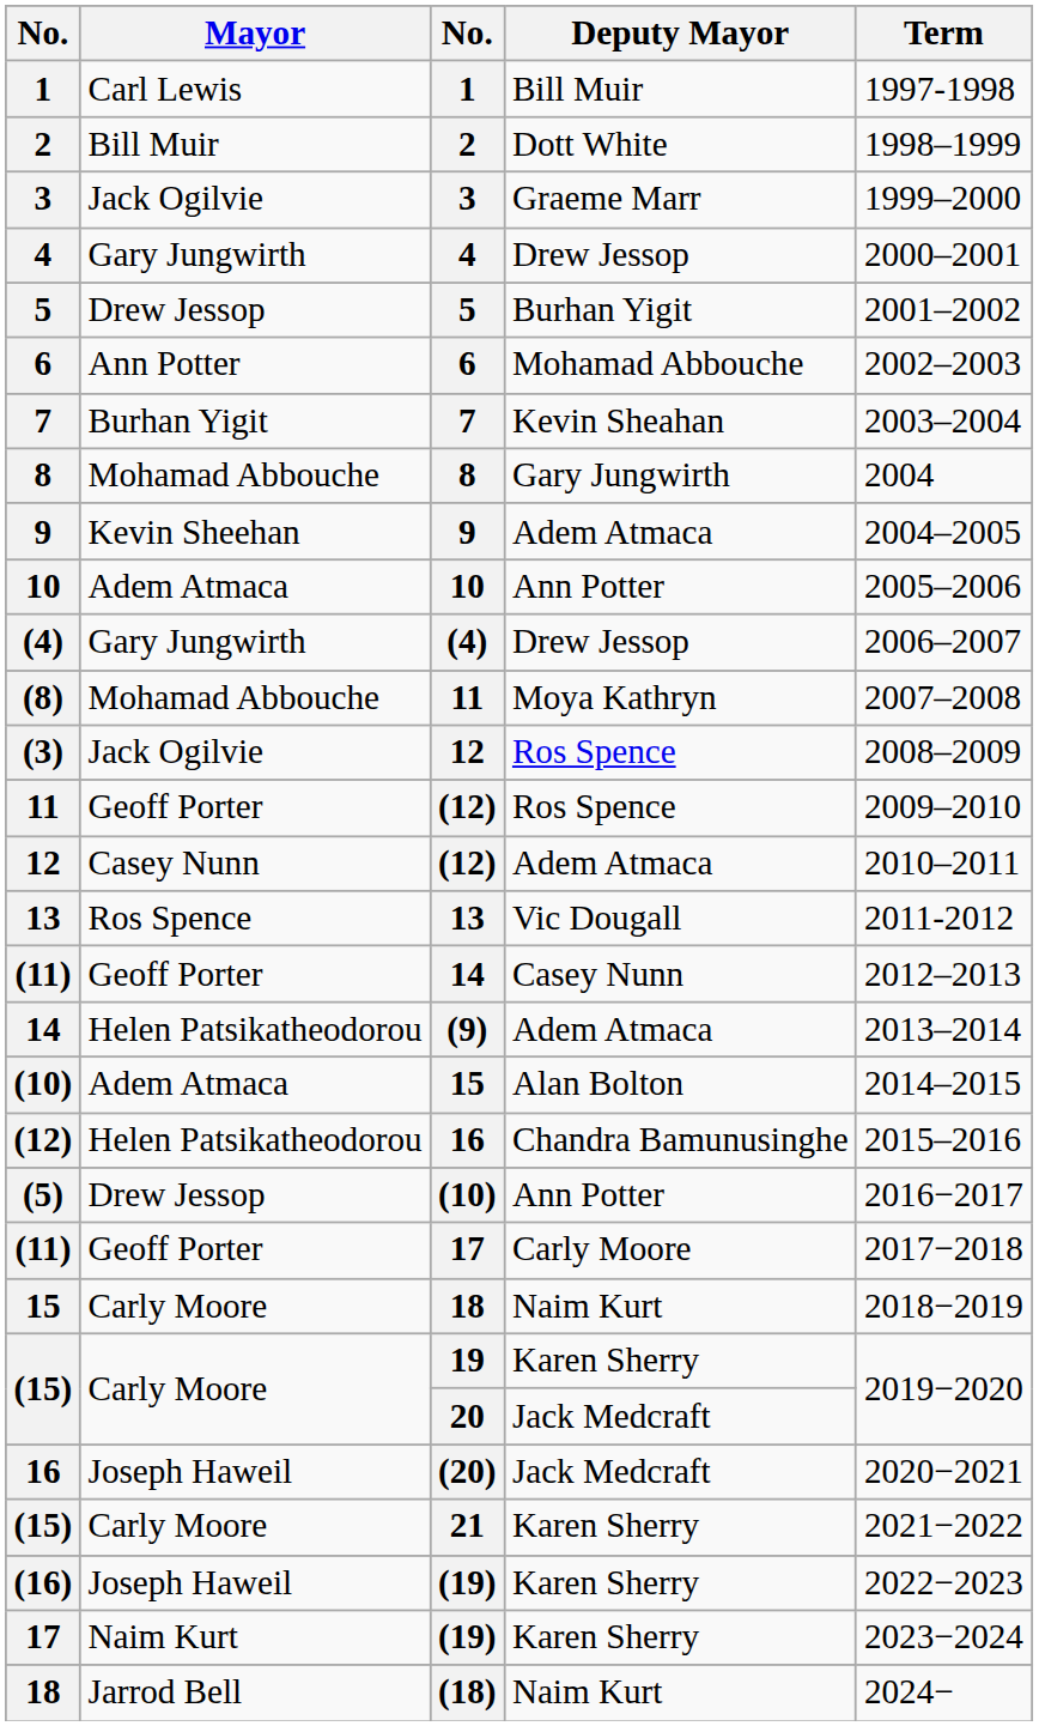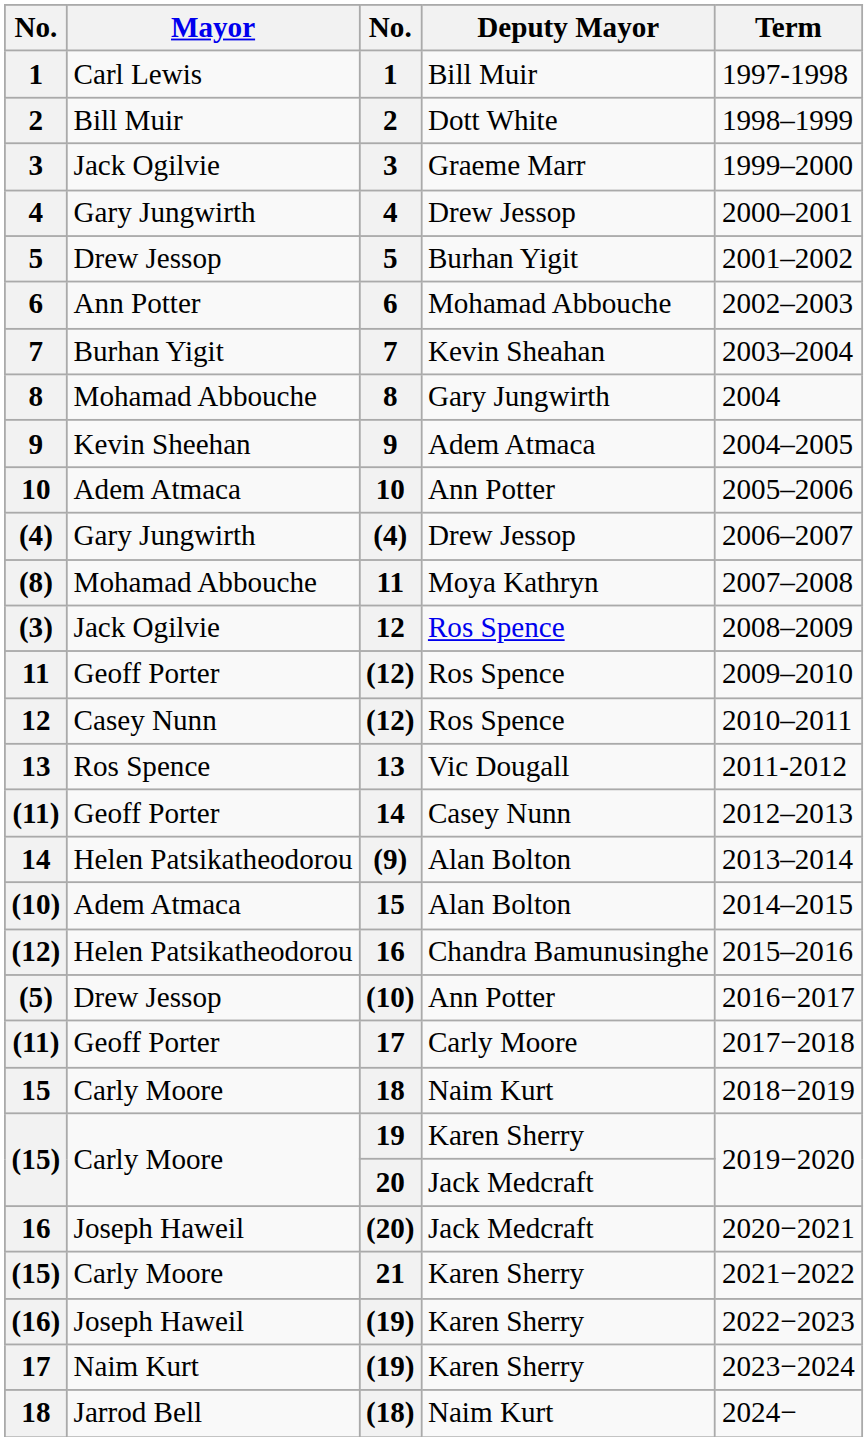 <table class="wikitable">
 <tr>
 <th>No.</th>
 <th><a href='#'>Mayor</a></th>
 <th>No.</th>
 <th>Deputy Mayor</th>
 <th>Term</th>
 </tr>
 <tr>
 <th style="text-align:center">1</th>
 <td>Carl Lewis</td>
 <th style="text-align:center">1</th>
 <td>Bill Muir</td>
 <td>1997-1998</td>
 </tr>
 <tr>
 <th style="text-align:center">2</th>
 <td>Bill Muir</td>
 <th style="text-align:center">2</th>
 <td>Dott White</td>
 <td>1998–1999</td>
 </tr>
 <tr>
 <th style="text-align:center">3</th>
 <td>Jack Ogilvie</td>
 <th style="text-align:center">3</th>
 <td>Graeme Marr</td>
 <td>1999–2000</td>
 </tr>
 <tr>
 <th style="text-align:center">4</th>
 <td>Gary Jungwirth</td>
 <th style="text-align:center">4</th>
 <td>Drew Jessop</td>
 <td>2000–2001</td>
 </tr>
 <tr>
 <th style="text-align:center">5</th>
 <td>Drew Jessop</td>
 <th style="text-align:center">5</th>
 <td>Burhan Yigit</td>
 <td>2001–2002</td>
 </tr>
 <tr>
 <th style="text-align:center">6</th>
 <td>Ann Potter</td>
 <th style="text-align:center">6</th>
 <td>Mohamad Abbouche</td>
 <td>2002–2003</td>
 </tr>
 <tr>
 <th style="text-align:center">7</th>
 <td>Burhan Yigit</td>
 <th style="text-align:center">7</th>
 <td>Kevin Sheahan</td>
 <td>2003–2004</td>
 </tr>
 <tr>
 <th style="text-align:center">8</th>
 <td>Mohamad Abbouche</td>
 <th style="text-align:center">8</th>
 <td>Gary Jungwirth</td>
 <td>2004</td>
 </tr>
 <tr>
 <th style="text-align:center">9</th>
 <td>Kevin Sheehan</td>
 <th style="text-align:center">9</th>
 <td>Adem Atmaca</td>
 <td>2004–2005</td>
 </tr>
 <tr>
 <th style="text-align:center">10</th>
 <td>Adem Atmaca</td>
 <th style="text-align:center">10</th>
 <td>Ann Potter</td>
 <td>2005–2006</td>
 </tr>
 <tr>
 <th style="text-align:center">(4)</th>
 <td>Gary Jungwirth</td>
 <th style="text-align:center">(4)</th>
 <td>Drew Jessop</td>
 <td>2006–2007</td>
 </tr>
 <tr>
 <th style="text-align:center">(8)</th>
 <td>Mohamad Abbouche</td>
 <th style="text-align:center">11</th>
 <td>Moya Kathryn</td>
 <td>2007–2008</td>
 </tr>
 <tr>
 <th style="text-align:center">(3)</th>
 <td>Jack Ogilvie</td>
 <th style="text-align:center">12</th>
 <td><a href='#'>Ros Spence</a></td>
 <td>2008–2009</td>
 </tr>
 <tr>
 <th style="text-align:center">11</th>
 <td>Geoff Porter</td>
 <th style="text-align:center">(12)</th>
 <td>Ros Spence</td>
 <td>2009–2010</td>
 </tr>
 <tr>
 <th style="text-align:center">12</th>
 <td>Casey Nunn</td>
 <th style="text-align:center">(12)</th>
-<td>Adem Atmaca</td>
+<td>Ros Spence</td>
 <td>2010–2011</td>
 </tr>
 <tr>
 <th style="text-align:center">13</th>
 <td>Ros Spence</td>
 <th style="text-align:center">13</th>
 <td>Vic Dougall</td>
 <td>2011-2012</td>
 </tr>
 <tr>
 <th style="text-align:center">(11)</th>
 <td>Geoff Porter</td>
 <th style="text-align:center">14</th>
 <td>Casey Nunn</td>
 <td>2012–2013</td>
 </tr>
 <tr>
 <th style="text-align:center">14</th>
 <td>Helen Patsikatheodorou</td>
 <th style="text-align:center">(9)</th>
-<td>Adem Atmaca</td>
+<td>Alan Bolton</td>
 <td>2013–2014</td>
 </tr>
 <tr>
 <th style="text-align:center">(10)</th>
 <td>Adem Atmaca</td>
 <th style="text-align:center">15</th>
 <td>Alan Bolton</td>
 <td>2014–2015</td>
 </tr>
 <tr>
 <th style="text-align:center">(12)</th>
 <td>Helen Patsikatheodorou</td>
 <th style="text-align:center">16</th>
 <td>Chandra Bamunusinghe</td>
 <td>2015–2016</td>
 </tr>
 <tr>
 <th style="text-align:center">(5)</th>
 <td>Drew Jessop</td>
 <th style="text-align:center">(10)</th>
 <td>Ann Potter</td>
 <td>2016−2017</td>
 </tr>
 <tr>
 <th style="text-align:center">(11)</th>
 <td>Geoff Porter</td>
 <th style="text-align:center">17</th>
 <td>Carly Moore</td>
 <td>2017−2018</td>
 </tr>
 <tr>
 <th style="text-align:center">15</th>
 <td>Carly Moore</td>
 <th style="text-align:center">18</th>
 <td>Naim Kurt</td>
 <td>2018−2019</td>
 </tr>
 <tr>
 <th style="text-align:center" rowspan="2">(15)</th>
 <td rowspan="2">Carly Moore</td>
 <th style="text-align:center">19</th>
 <td>Karen Sherry</td>
 <td rowspan="2">2019−2020 </td>
 </tr>
 <tr>
 <th style="text-align:center">20</th>
 <td>Jack Medcraft</td>
 </tr>
 <tr>
 <th style="text-align:center">16</th>
 <td>Joseph Haweil</td>
 <th style="text-align:center">(20)</th>
 <td>Jack Medcraft</td>
 <td>2020−2021</td>
 </tr>
 <tr>
 <th style="text-align:center">(15)</th>
 <td>Carly Moore</td>
 <th style="text-align:center">21</th>
 <td>Karen Sherry</td>
 <td>2021−2022</td>
 </tr>
 <tr>
 <th style="text-align:center">(16)</th>
 <td>Joseph Haweil</td>
 <th style="text-align:center">(19)</th>
 <td>Karen Sherry</td>
 <td>2022−2023</td>
 </tr>
 <tr>
 <th style="text-align:center">17</th>
 <td>Naim Kurt</td>
 <th style="text-align:center">(19)</th>
 <td>Karen Sherry</td>
 <td>2023−2024</td>
 </tr>
 <tr>
 <th style="text-align:center">18</th>
 <td>Jarrod Bell</td>
 <th style="text-align:center">(18)</th>
 <td>Naim Kurt</td>
 <td>2024−</td>
 </tr>
 </table>
